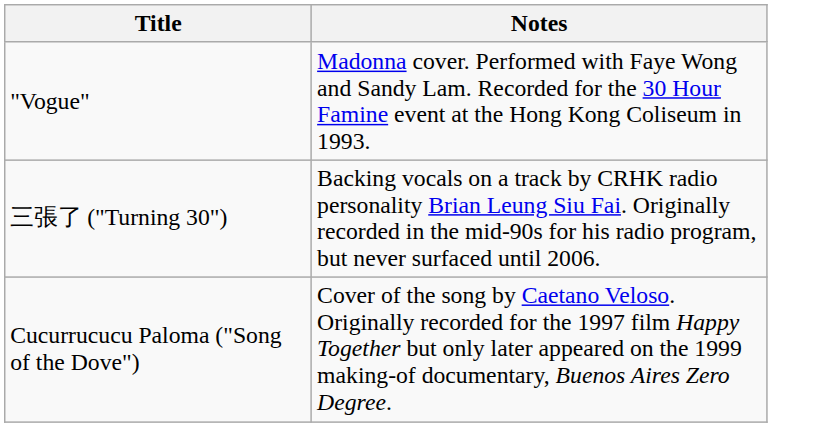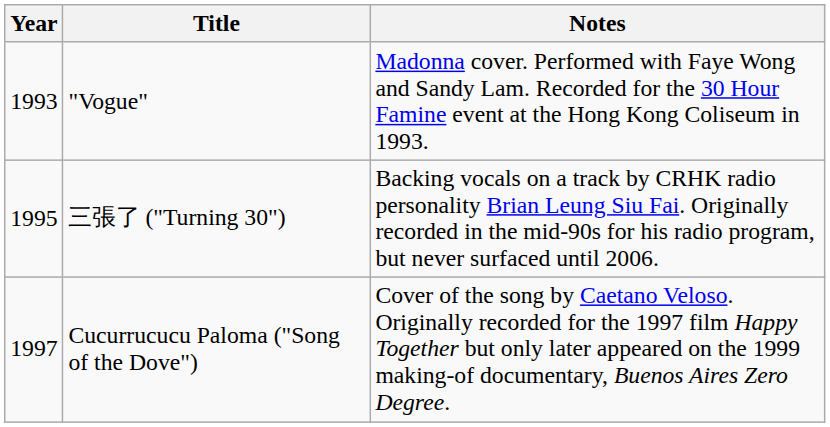 <table class="wikitable">
 <tr>
+<th scope="col" style="width: 30px;">Year</th>
 <th scope="col" style="width: 200px;">Title</th>
 <th scope="col" style="width: 300px;">Notes</th>
 </tr>
 <tr>
+<td>1993</td>
 <td>"Vogue"</td>
 <td><a href='#'>Madonna</a> cover. Performed with Faye Wong and Sandy Lam. Recorded for the <a href='#'>30 Hour Famine</a> event at the Hong Kong Coliseum in 1993.</td>
 </tr>
 <tr>
+<td>1995</td>
 <td>三張了 ("Turning 30")</td>
 <td>Backing vocals on a track by CRHK radio personality <a href='#'>Brian Leung Siu Fai</a>. Originally recorded in the mid-90s for his radio program, but never surfaced until 2006.</td>
 </tr>
 <tr>
+<td>1997</td>
 <td>Cucurrucucu Paloma ("Song of the Dove")</td>
 <td>Cover of the song by <a href='#'>Caetano Veloso</a>. Originally recorded for the 1997 film <em>Happy Together</em> but only later appeared on the 1999 making-of documentary, <em>Buenos Aires Zero Degree</em>.</td>
 </tr>
 </table>
